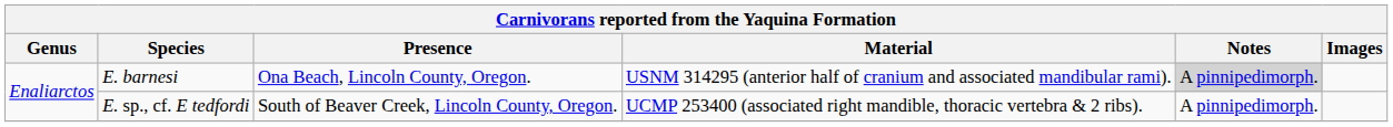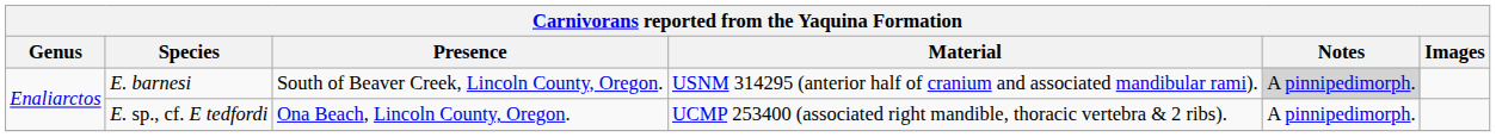 <table class="wikitable" align="center">
 <tr>
 <th colspan="6" align="center"><strong><a href='#'>Carnivorans</a> reported from the Yaquina Formation</strong></th>
 </tr>
 <tr>
 <th>Genus</th>
 <th>Species</th>
 <th>Presence</th>
 <th><strong>Material</strong></th>
 <th>Notes</th>
 <th>Images</th>
 </tr>
 <tr>
 <td rowspan=2><em><a href='#'>Enaliarctos</a></em></td>
 <td><em>E. barnesi</em></td>
-<td><a href='#'>Ona Beach</a>, <a href='#'>Lincoln County, Oregon</a>.</td>
+<td>South of Beaver Creek, <a href='#'>Lincoln County, Oregon</a>.</td>
 <td><a href='#'>USNM</a> 314295 (anterior half of <a href='#'>cranium</a> and associated <a href='#'>mandibular rami</a>).</td>
 <td style="background: lightgrey;">A <a href='#'>pinnipedimorph</a>.</td>
 <td></td>
 </tr>
 <tr>
 <td><em>E.</em> sp., cf. <em>E  tedfordi</em></td>
-<td>South of Beaver Creek, <a href='#'>Lincoln County, Oregon</a>.</td>
+<td><a href='#'>Ona Beach</a>, <a href='#'>Lincoln County, Oregon</a>.</td>
 <td><a href='#'>UCMP</a> 253400 (associated right mandible, thoracic vertebra & 2 ribs).</td>
 <td>A <a href='#'>pinnipedimorph</a>.</td>
 <td></td>
 </tr>
 <tr>
 </tr>
 </table>
